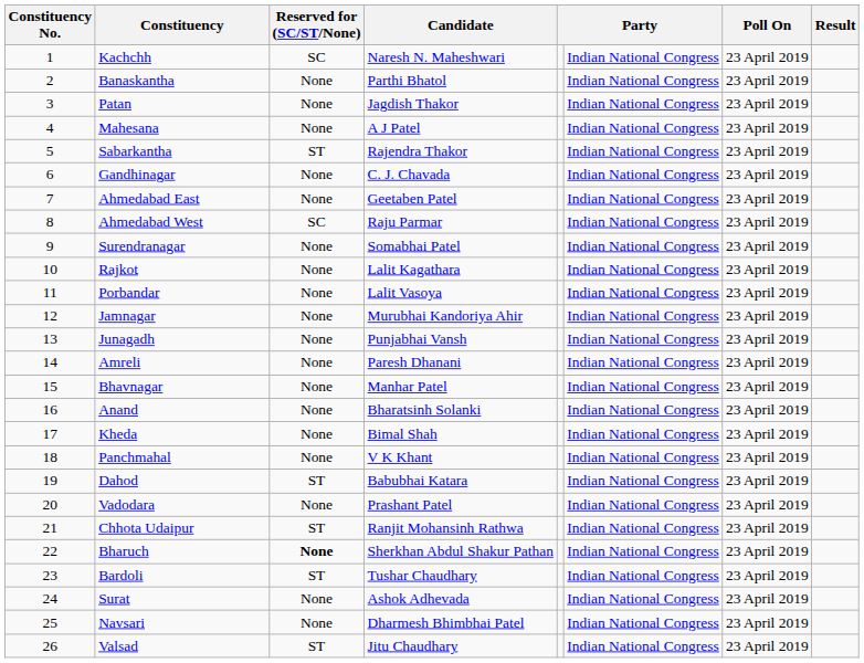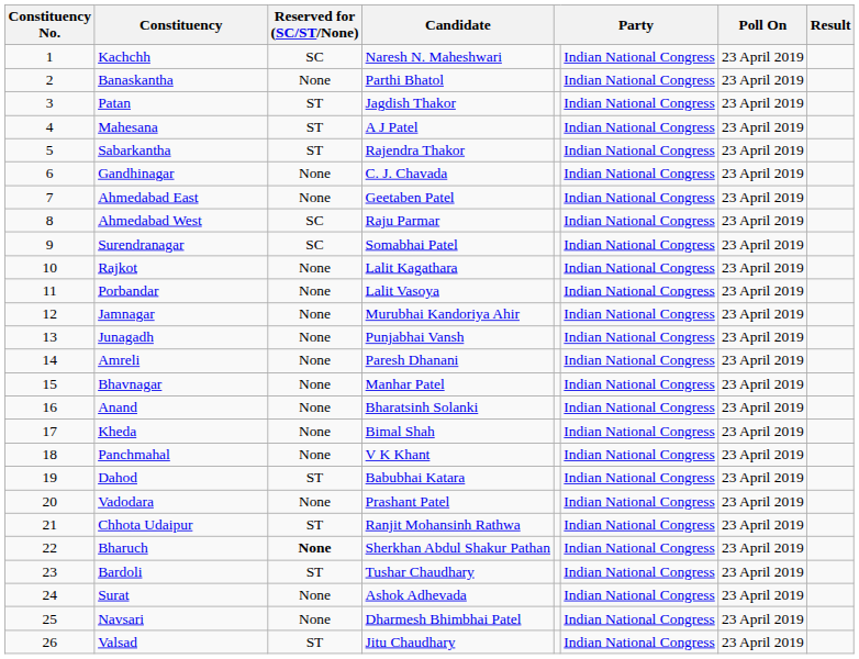 <table class="wikitable sortable">
 <tr>
 <th>Constituency <br> No.</th>
 <th style="width:180px;">Constituency</th>
 <th>Reserved for<br>(<a href='#'>SC/ST</a>/None)</th>
 <th>Candidate </th>
 <th colspan="2">Party</th>
 <th>Poll On</th>
 <th>Result</th>
 </tr>
 <tr>
 <td style="text-align:center;">1</td>
 <td><a href='#'>Kachchh</a></td>
 <td style="text-align:center;">SC</td>
 <td><a href='#'>Naresh N. Maheshwari</a></td>
 <td bgcolor=></td>
 <td><a href='#'>Indian National Congress</a></td>
 <td style="text-align:center;">23 April 2019</td>
 <td></td>
 </tr>
 <tr>
 <td style="text-align:center;">2</td>
 <td><a href='#'>Banaskantha</a></td>
 <td style="text-align:center;">None</td>
 <td><a href='#'>Parthi Bhatol</a></td>
 <td bgcolor=></td>
 <td><a href='#'>Indian National Congress</a></td>
 <td style="text-align:center;">23 April 2019</td>
 <td></td>
 </tr>
 <tr>
 <td style="text-align:center;">3</td>
 <td><a href='#'>Patan</a></td>
-<td style="text-align:center;">None</td>
+<td style="text-align:center;">ST</td>
 <td><a href='#'>Jagdish Thakor</a></td>
 <td bgcolor=></td>
 <td><a href='#'>Indian National Congress</a></td>
 <td style="text-align:center;">23 April 2019</td>
 <td></td>
 </tr>
 <tr>
 <td style="text-align:center;">4</td>
 <td><a href='#'>Mahesana</a></td>
-<td style="text-align:center;">None</td>
+<td style="text-align:center;">ST</td>
 <td><a href='#'>A J Patel</a></td>
 <td bgcolor=></td>
 <td><a href='#'>Indian National Congress</a></td>
 <td style="text-align:center;">23 April 2019</td>
 <td></td>
 </tr>
 <tr>
 <td style="text-align:center;">5</td>
 <td><a href='#'>Sabarkantha</a></td>
 <td style="text-align:center;">ST</td>
 <td><a href='#'>Rajendra Thakor</a></td>
 <td bgcolor=></td>
 <td><a href='#'>Indian National Congress</a></td>
 <td style="text-align:center;">23 April 2019</td>
 <td></td>
 </tr>
 <tr>
 <td style="text-align:center;">6</td>
 <td><a href='#'>Gandhinagar</a></td>
 <td style="text-align:center;">None</td>
 <td><a href='#'>C. J. Chavada</a></td>
 <td bgcolor=></td>
 <td><a href='#'>Indian National Congress</a></td>
 <td style="text-align:center;">23 April 2019</td>
 <td></td>
 </tr>
 <tr>
 <td style="text-align:center;">7</td>
 <td><a href='#'>Ahmedabad East</a></td>
 <td style="text-align:center;">None</td>
 <td><a href='#'>Geetaben Patel</a></td>
 <td bgcolor=></td>
 <td><a href='#'>Indian National Congress</a></td>
 <td style="text-align:center;">23 April 2019</td>
 <td></td>
 </tr>
 <tr>
 <td style="text-align:center;">8</td>
 <td><a href='#'>Ahmedabad West</a></td>
 <td style="text-align:center;">SC</td>
 <td><a href='#'>Raju Parmar</a></td>
 <td bgcolor=></td>
 <td><a href='#'>Indian National Congress</a></td>
 <td style="text-align:center;">23 April 2019</td>
 <td></td>
 </tr>
 <tr>
 <td style="text-align:center;">9</td>
 <td><a href='#'>Surendranagar</a></td>
-<td style="text-align:center;">None</td>
+<td style="text-align:center;">SC</td>
 <td><a href='#'>Somabhai Patel</a></td>
 <td bgcolor=></td>
 <td><a href='#'>Indian National Congress</a></td>
 <td style="text-align:center;">23 April 2019</td>
 <td></td>
 </tr>
 <tr>
 <td style="text-align:center;">10</td>
 <td><a href='#'>Rajkot</a></td>
 <td style="text-align:center;">None</td>
 <td><a href='#'>Lalit Kagathara</a></td>
 <td bgcolor=></td>
 <td><a href='#'>Indian National Congress</a></td>
 <td style="text-align:center;">23 April 2019</td>
 <td></td>
 </tr>
 <tr>
 <td style="text-align:center;">11</td>
 <td><a href='#'>Porbandar</a></td>
 <td style="text-align:center;">None</td>
 <td><a href='#'>Lalit Vasoya</a></td>
 <td bgcolor=></td>
 <td><a href='#'>Indian National Congress</a></td>
 <td style="text-align:center;">23 April 2019</td>
 <td></td>
 </tr>
 <tr>
 <td style="text-align:center;">12</td>
 <td><a href='#'>Jamnagar</a></td>
 <td style="text-align:center;">None</td>
 <td><a href='#'>Murubhai Kandoriya Ahir</a></td>
 <td bgcolor=></td>
 <td><a href='#'>Indian National Congress</a></td>
 <td style="text-align:center;">23 April 2019</td>
 <td></td>
 </tr>
 <tr>
 <td style="text-align:center;">13</td>
 <td><a href='#'>Junagadh</a></td>
 <td style="text-align:center;">None</td>
 <td><a href='#'>Punjabhai Vansh</a></td>
 <td bgcolor=></td>
 <td><a href='#'>Indian National Congress</a></td>
 <td style="text-align:center;">23 April 2019</td>
 <td></td>
 </tr>
 <tr>
 <td style="text-align:center;">14</td>
 <td><a href='#'>Amreli</a></td>
 <td style="text-align:center;">None</td>
 <td><a href='#'>Paresh Dhanani</a></td>
 <td bgcolor=></td>
 <td><a href='#'>Indian National Congress</a></td>
 <td style="text-align:center;">23 April 2019</td>
 <td></td>
 </tr>
 <tr>
 <td style="text-align:center;">15</td>
 <td><a href='#'>Bhavnagar</a></td>
 <td style="text-align:center;">None</td>
 <td><a href='#'>Manhar Patel</a></td>
 <td bgcolor=></td>
 <td><a href='#'>Indian National Congress</a></td>
 <td style="text-align:center;">23 April 2019</td>
 <td></td>
 </tr>
 <tr>
 <td style="text-align:center;">16</td>
 <td><a href='#'>Anand</a></td>
 <td style="text-align:center;">None</td>
 <td><a href='#'>Bharatsinh Solanki</a></td>
 <td bgcolor=></td>
 <td><a href='#'>Indian National Congress</a></td>
 <td style="text-align:center;">23 April 2019</td>
 <td></td>
 </tr>
 <tr>
 <td style="text-align:center;">17</td>
 <td><a href='#'>Kheda</a></td>
 <td style="text-align:center;">None</td>
 <td><a href='#'>Bimal Shah</a></td>
 <td bgcolor=></td>
 <td><a href='#'>Indian National Congress</a></td>
 <td style="text-align:center;">23 April 2019</td>
 <td></td>
 </tr>
 <tr>
 <td style="text-align:center;">18</td>
 <td><a href='#'>Panchmahal</a></td>
 <td style="text-align:center;">None</td>
 <td><a href='#'>V K Khant</a></td>
 <td bgcolor=></td>
 <td><a href='#'>Indian National Congress</a></td>
 <td style="text-align:center;">23 April 2019</td>
 <td></td>
 </tr>
 <tr>
 <td style="text-align:center;">19</td>
 <td><a href='#'>Dahod</a></td>
 <td style="text-align:center;">ST</td>
 <td><a href='#'>Babubhai Katara</a></td>
 <td bgcolor=></td>
 <td><a href='#'>Indian National Congress</a></td>
 <td style="text-align:center;">23 April 2019</td>
 <td></td>
 </tr>
 <tr>
 <td style="text-align:center;">20</td>
 <td><a href='#'>Vadodara</a></td>
 <td style="text-align:center;">None</td>
 <td><a href='#'>Prashant Patel</a></td>
 <td bgcolor=></td>
 <td><a href='#'>Indian National Congress</a></td>
 <td style="text-align:center;">23 April 2019</td>
 <td></td>
 </tr>
 <tr>
 <td style="text-align:center;">21</td>
 <td><a href='#'>Chhota Udaipur</a></td>
 <td style="text-align:center;">ST</td>
 <td><a href='#'>Ranjit Mohansinh Rathwa</a></td>
 <td bgcolor=></td>
 <td><a href='#'>Indian National Congress</a></td>
 <td style="text-align:center;">23 April 2019</td>
 <td></td>
 </tr>
 <tr>
 <td style="text-align:center;">22</td>
 <td><a href='#'>Bharuch</a></td>
 <td style="text-align:center;"><strong>None</strong></td>
 <td><a href='#'>Sherkhan Abdul Shakur Pathan</a></td>
 <td bgcolor=></td>
 <td><a href='#'>Indian National Congress</a></td>
 <td style="text-align:center;">23 April 2019</td>
 <td></td>
 </tr>
 <tr>
 <td style="text-align:center;">23</td>
 <td><a href='#'>Bardoli</a></td>
 <td style="text-align:center;">ST</td>
 <td><a href='#'>Tushar Chaudhary</a></td>
 <td bgcolor=></td>
 <td><a href='#'>Indian National Congress</a></td>
 <td style="text-align:center;">23 April 2019</td>
 <td></td>
 </tr>
 <tr>
 <td style="text-align:center;">24</td>
 <td><a href='#'>Surat</a></td>
 <td style="text-align:center;">None</td>
 <td><a href='#'>Ashok Adhevada</a></td>
 <td bgcolor=></td>
 <td><a href='#'>Indian National Congress</a></td>
 <td style="text-align:center;">23 April 2019</td>
 <td></td>
 </tr>
 <tr>
 <td style="text-align:center;">25</td>
 <td><a href='#'>Navsari</a></td>
 <td style="text-align:center;">None</td>
 <td><a href='#'>Dharmesh Bhimbhai Patel</a></td>
 <td bgcolor=></td>
 <td><a href='#'>Indian National Congress</a></td>
 <td style="text-align:center;">23 April 2019</td>
 <td></td>
 </tr>
 <tr>
 <td style="text-align:center;">26</td>
 <td><a href='#'>Valsad</a></td>
 <td style="text-align:center;">ST</td>
 <td><a href='#'>Jitu Chaudhary</a></td>
 <td bgcolor=></td>
 <td><a href='#'>Indian National Congress</a></td>
 <td style="text-align:center;">23 April 2019</td>
 <td></td>
 </tr>
 </table>
